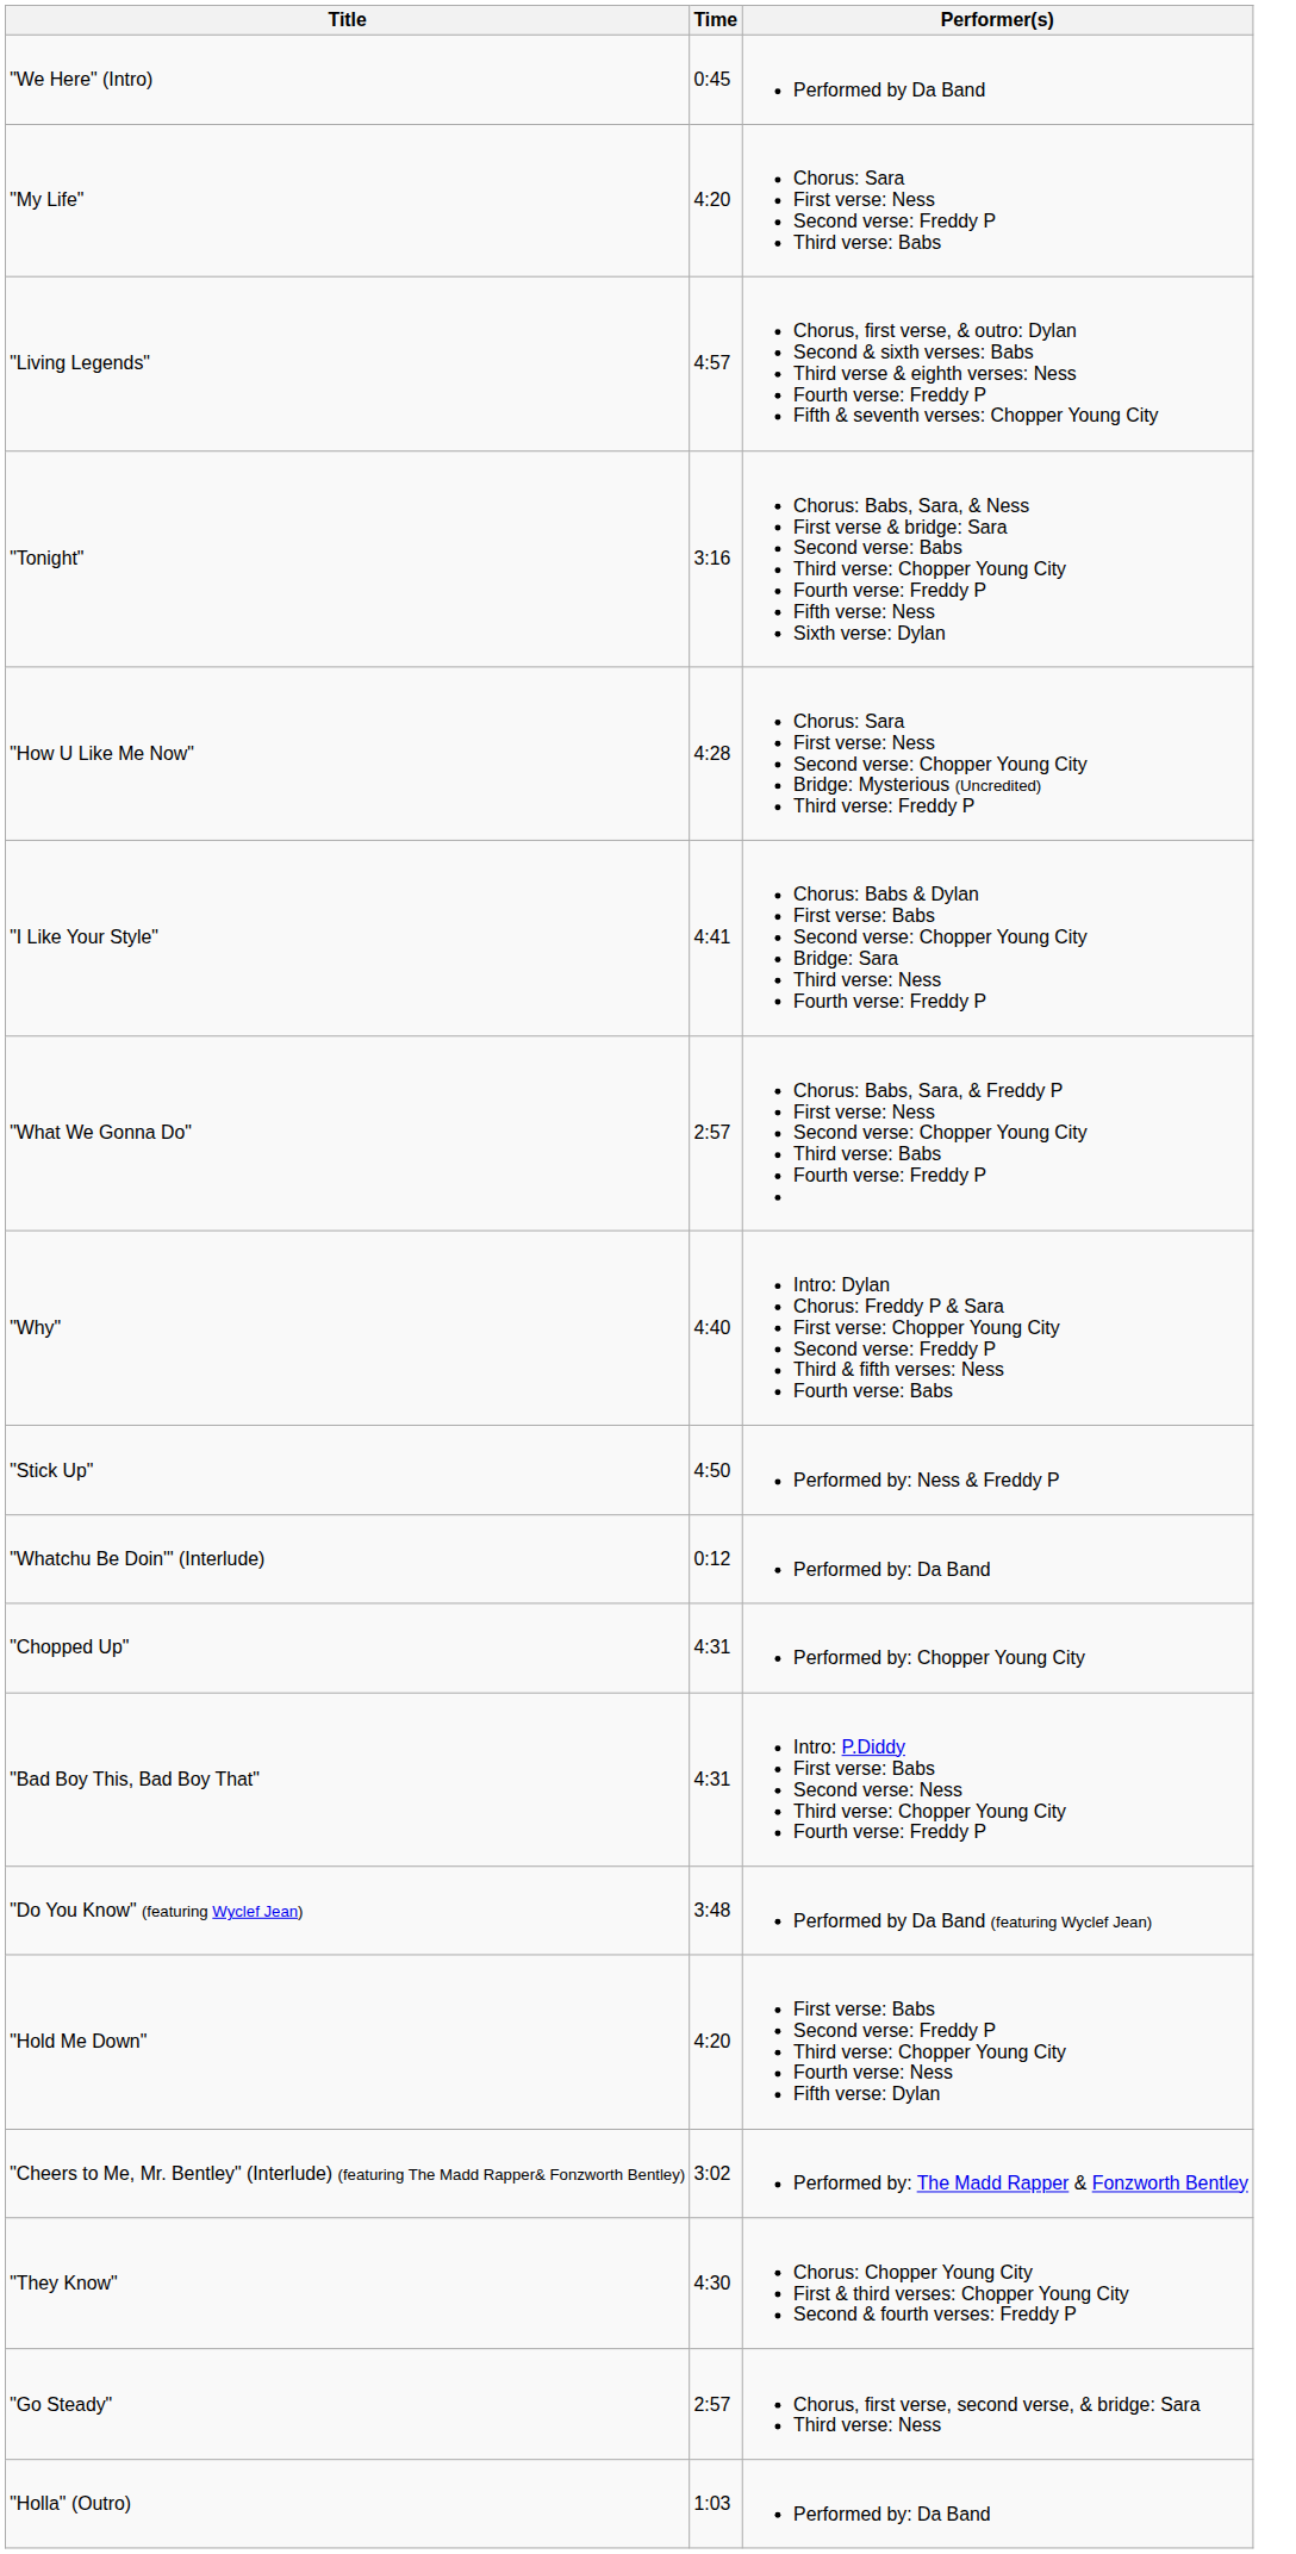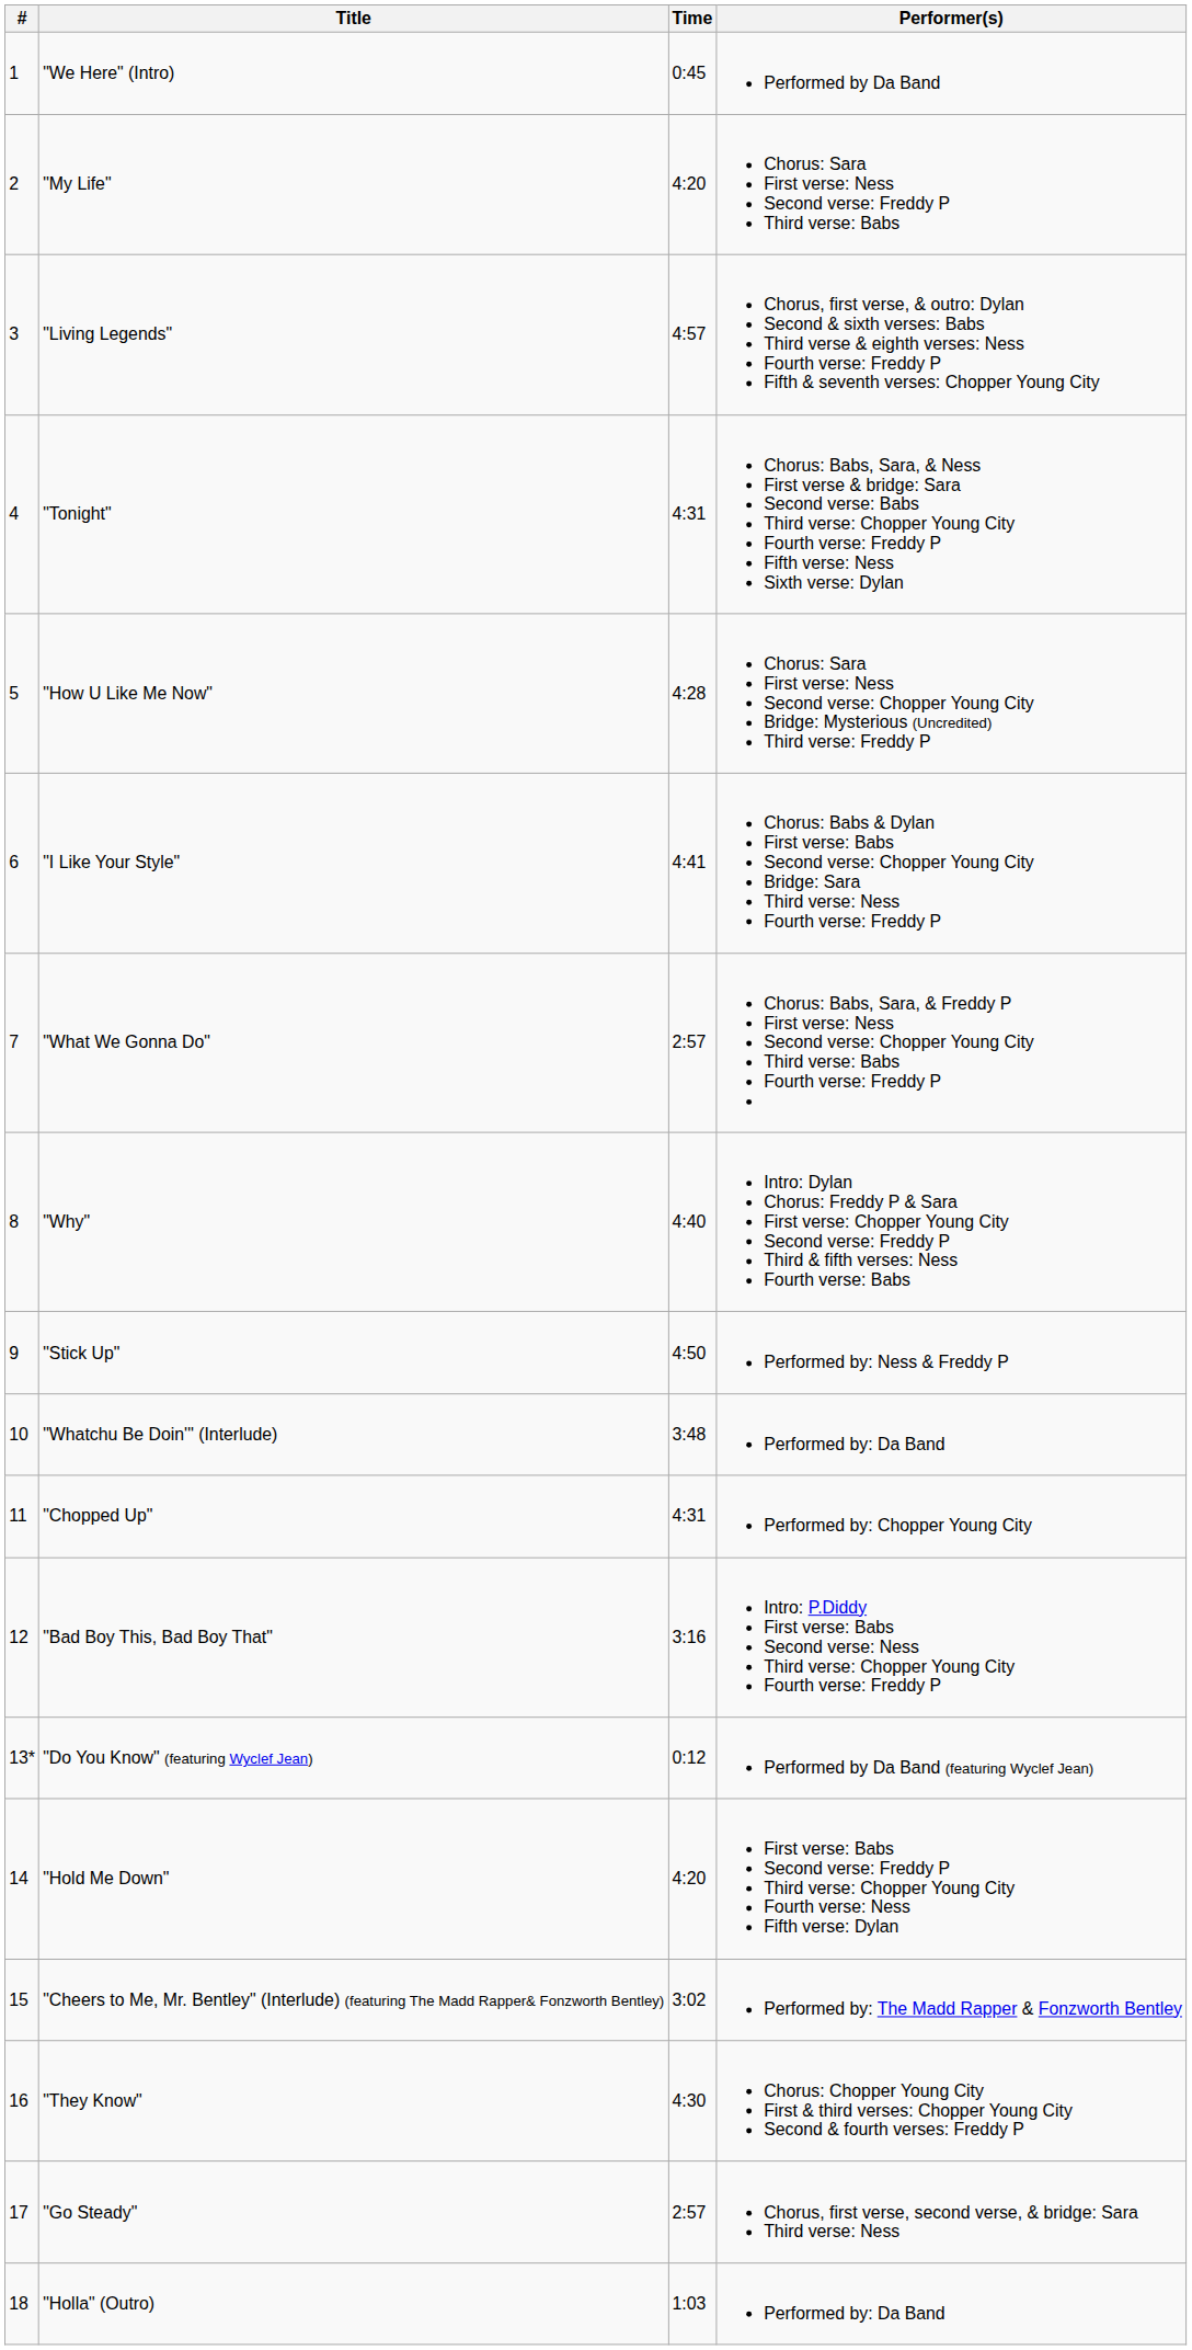 <table class="wikitable">
 <tr>
+<th>#</th>
 <th>Title</th>
 <th>Time</th>
 <th>Performer(s)</th>
 </tr>
 <tr>
+<td>1</td>
 <td>"We Here" (Intro)</td>
 <td>0:45</td>
 <td><br><ul><li>Performed by Da Band</li></ul></td>
 </tr>
 <tr>
+<td>2</td>
 <td>"My Life"</td>
 <td>4:20</td>
 <td><br><ul><li>Chorus: Sara</li><li>First verse: Ness</li><li>Second verse: Freddy P</li><li>Third verse: Babs</li></ul></td>
 </tr>
 <tr>
+<td>3</td>
 <td>"Living Legends"</td>
 <td>4:57</td>
 <td><br><ul><li>Chorus, first verse, & outro: Dylan</li><li>Second & sixth verses: Babs</li><li>Third verse & eighth verses: Ness</li><li>Fourth verse: Freddy P</li><li>Fifth & seventh verses: Chopper Young City</li></ul></td>
 </tr>
 <tr>
+<td>4</td>
 <td>"Tonight"</td>
-<td>3:16</td>
+<td>4:31</td>
 <td><br><ul><li>Chorus: Babs, Sara, & Ness</li><li>First verse & bridge: Sara</li><li>Second verse: Babs</li><li>Third verse: Chopper Young City</li><li>Fourth verse: Freddy P</li><li>Fifth verse: Ness</li><li>Sixth verse: Dylan</li></ul></td>
 </tr>
 <tr>
+<td>5</td>
 <td>"How U Like Me Now"</td>
 <td>4:28</td>
 <td><br><ul><li>Chorus: Sara</li><li>First verse: Ness</li><li>Second verse: Chopper Young City</li><li>Bridge: Mysterious <small>(Uncredited)</small></li><li>Third verse: Freddy P</li></ul></td>
 </tr>
 <tr>
+<td>6</td>
 <td>"I Like Your Style"</td>
 <td>4:41</td>
 <td><br><ul><li>Chorus: Babs & Dylan</li><li>First verse: Babs</li><li>Second verse: Chopper Young City</li><li>Bridge: Sara</li><li>Third verse: Ness</li><li>Fourth verse: Freddy P</li></ul></td>
 </tr>
 <tr>
+<td>7</td>
 <td>"What We Gonna Do"</td>
 <td>2:57</td>
 <td><br><ul><li>Chorus: Babs, Sara, & Freddy P</li><li>First verse: Ness</li><li>Second verse: Chopper Young City</li><li>Third verse: Babs</li><li>Fourth verse: Freddy P</li><li></li></ul></td>
 </tr>
 <tr>
+<td>8</td>
 <td>"Why"</td>
 <td>4:40</td>
 <td><br><ul><li>Intro: Dylan</li><li>Chorus: Freddy P & Sara</li><li>First verse: Chopper Young City</li><li>Second verse: Freddy P</li><li>Third & fifth verses: Ness</li><li>Fourth verse: Babs</li></ul></td>
 </tr>
 <tr>
+<td>9</td>
 <td>"Stick Up"</td>
 <td>4:50</td>
 <td><br><ul><li>Performed by: Ness & Freddy P</li></ul></td>
 </tr>
 <tr>
+<td>10</td>
 <td>"Whatchu Be Doin'" (Interlude)</td>
-<td>0:12</td>
+<td>3:48</td>
 <td><br><ul><li>Performed by: Da Band</li></ul></td>
 </tr>
 <tr>
+<td>11</td>
 <td>"Chopped Up"</td>
 <td>4:31</td>
 <td><br><ul><li>Performed by: Chopper Young City</li></ul></td>
 </tr>
 <tr>
+<td>12</td>
 <td>"Bad Boy This, Bad Boy That"</td>
-<td>4:31</td>
+<td>3:16</td>
 <td><br><ul><li>Intro: <a href='#'>P.Diddy</a></li><li>First verse: Babs</li><li>Second verse: Ness</li><li>Third verse: Chopper Young City</li><li>Fourth verse: Freddy P</li></ul></td>
 </tr>
 <tr>
+<td>13*</td>
 <td>"Do You Know" <small> (featuring <a href='#'>Wyclef Jean</a>) </small></td>
-<td>3:48</td>
+<td>0:12</td>
 <td><br><ul><li>Performed by Da Band <small>(featuring Wyclef Jean)</small></li></ul></td>
 </tr>
 <tr>
+<td>14</td>
 <td>"Hold Me Down"</td>
 <td>4:20</td>
 <td><br><ul><li>First verse: Babs</li><li>Second verse: Freddy P</li><li>Third verse: Chopper Young City</li><li>Fourth verse: Ness</li><li>Fifth verse: Dylan</li></ul></td>
 </tr>
 <tr>
+<td>15</td>
 <td>"Cheers to Me, Mr. Bentley" (Interlude) <small>(featuring The Madd Rapper& Fonzworth Bentley)</small></td>
 <td>3:02</td>
 <td><br><ul><li>Performed by: <a href='#'>The Madd Rapper</a> & <a href='#'>Fonzworth Bentley</a></li></ul></td>
 </tr>
 <tr>
+<td>16</td>
 <td>"They Know"</td>
 <td>4:30</td>
 <td><br><ul><li>Chorus: Chopper Young City</li><li>First & third verses: Chopper Young City</li><li>Second & fourth verses: Freddy P</li></ul></td>
 </tr>
 <tr>
+<td>17</td>
 <td>"Go Steady"</td>
 <td>2:57</td>
 <td><br><ul><li>Chorus, first verse, second verse, & bridge: Sara</li><li>Third verse: Ness</li></ul></td>
 </tr>
 <tr>
+<td>18</td>
 <td>"Holla" (Outro)</td>
 <td>1:03</td>
 <td><br><ul><li>Performed by: Da Band</li></ul></td>
 </tr>
 </table>
